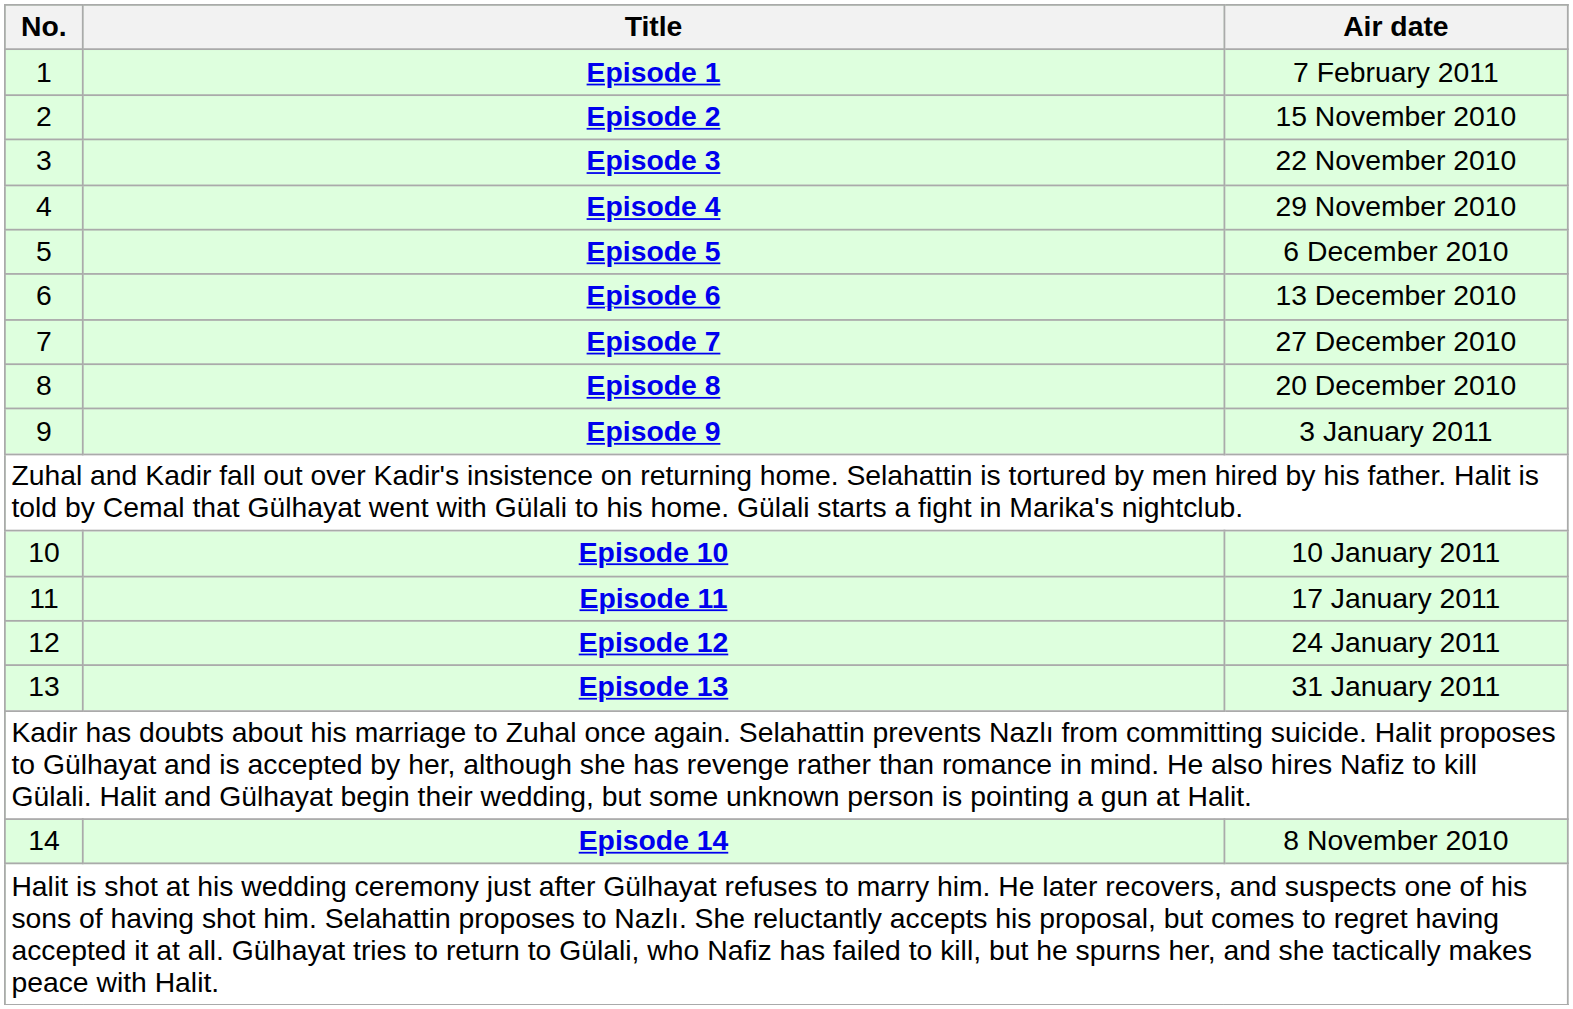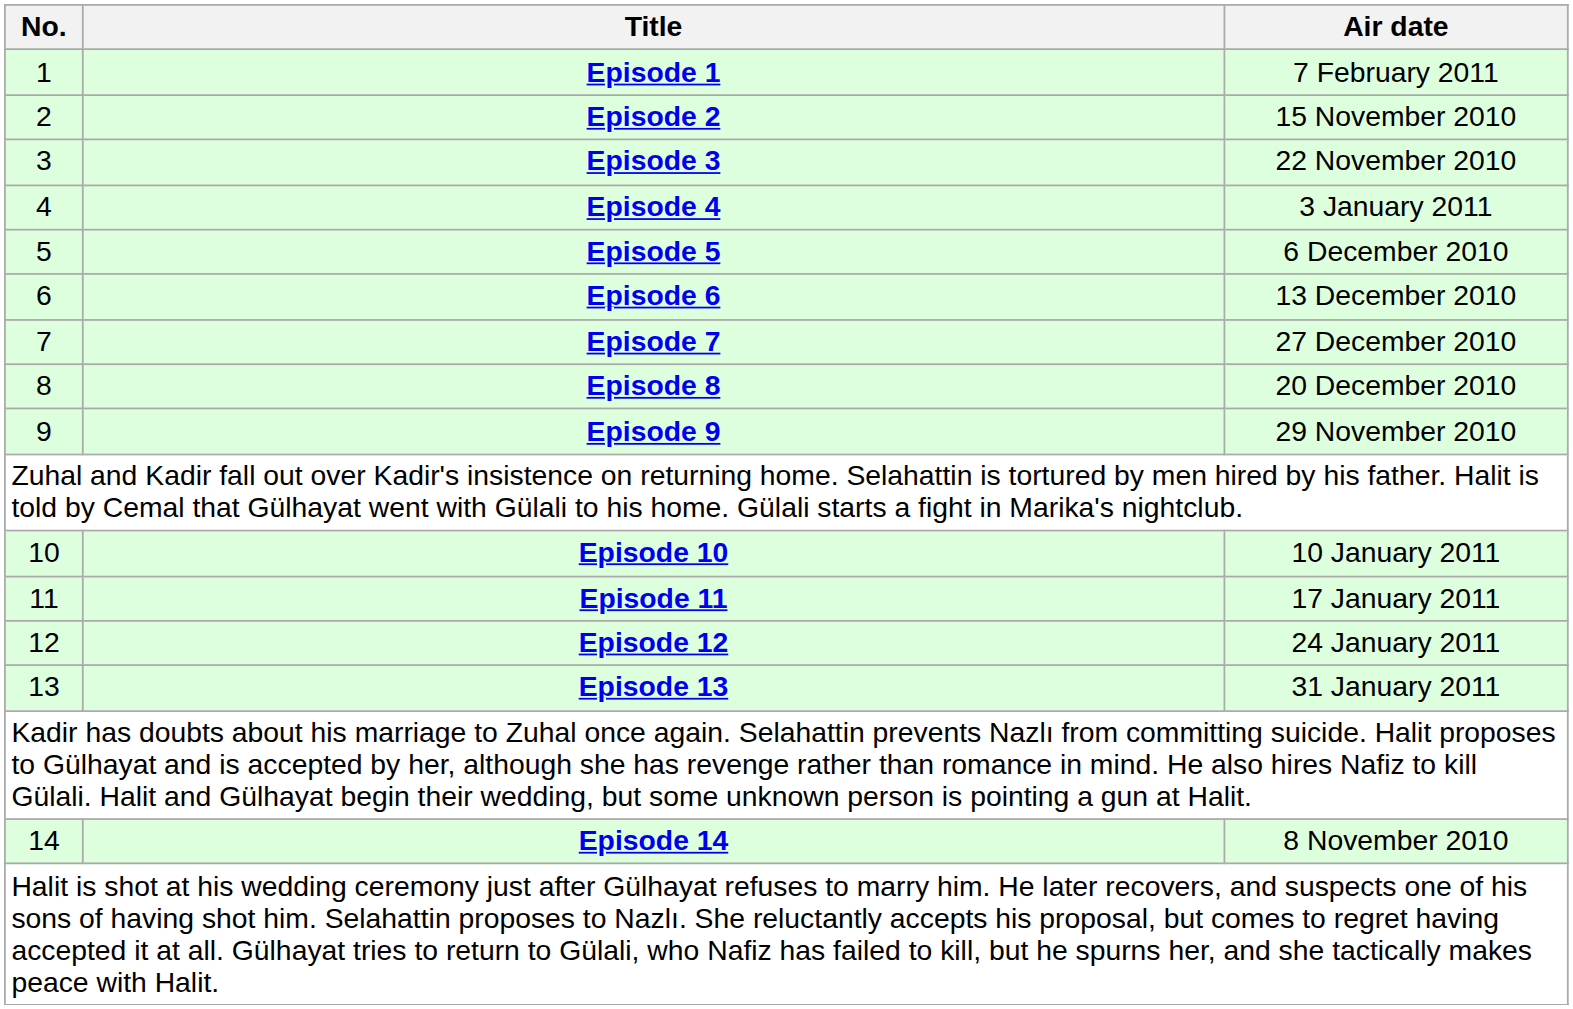 <table class="wikitable" style="width:100%; background:#DEFFDE">
 <tr>
 <th width=5%>No.</th>
 <th>Title</th>
 <th width=22%>Air date</th>
 </tr>
 <tr align="center">
 <td>1</td>
 <td><strong><a href='#'>Episode 1</a></strong></td>
 <td>7 February 2011</td>
 </tr>
 <tr align="center">
 <td>2</td>
 <td><strong><a href='#'>Episode 2</a></strong></td>
 <td>15 November 2010</td>
 </tr>
 <tr align="center">
 <td>3</td>
 <td><strong><a href='#'>Episode 3</a></strong></td>
 <td>22 November 2010</td>
 </tr>
 <tr align="center">
 <td>4</td>
 <td><strong><a href='#'>Episode 4</a></strong></td>
-<td>29 November 2010</td>
+<td>3 January 2011</td>
 </tr>
 <tr align="center">
 <td>5</td>
 <td><strong><a href='#'>Episode 5</a></strong></td>
 <td>6 December 2010</td>
 </tr>
 <tr align="center">
 <td>6</td>
 <td><strong><a href='#'>Episode 6</a></strong></td>
 <td>13 December 2010</td>
 </tr>
 <tr align="center">
 <td>7</td>
 <td><strong><a href='#'>Episode 7</a></strong></td>
 <td>27 December 2010</td>
 </tr>
 <tr align="center">
 <td>8</td>
 <td><strong><a href='#'>Episode 8</a></strong></td>
 <td>20 December 2010</td>
 </tr>
 <tr align="center">
 <td>9</td>
 <td><strong><a href='#'>Episode 9</a></strong></td>
-<td>3 January 2011</td>
+<td>29 November 2010</td>
 </tr>
 <tr bgcolor="FFFFFF">
 <td colspan=3>Zuhal and Kadir fall out over Kadir's insistence on returning home. Selahattin is tortured by men hired by his father. Halit is told by Cemal that Gülhayat went with Gülali to his home. Gülali starts a fight in Marika's nightclub.</td>
 </tr>
 <tr align="center">
 <td>10</td>
 <td><strong><a href='#'>Episode 10</a></strong></td>
 <td>10 January 2011</td>
 </tr>
 <tr align="center">
 <td>11</td>
 <td><strong><a href='#'>Episode 11</a></strong></td>
 <td>17 January 2011</td>
 </tr>
 <tr align="center">
 <td>12</td>
 <td><strong><a href='#'>Episode 12</a></strong></td>
 <td>24 January 2011</td>
 </tr>
 <tr align="center">
 <td>13</td>
 <td><strong><a href='#'>Episode 13</a></strong></td>
 <td>31 January 2011</td>
 </tr>
 <tr bgcolor="FFFFFF">
 <td colspan=3>Kadir has doubts about his marriage to Zuhal once again. Selahattin prevents Nazlı from committing suicide. Halit proposes to Gülhayat and is accepted by her, although she has revenge rather than romance in mind. He also hires Nafiz to kill Gülali. Halit and Gülhayat begin their wedding, but some unknown person is pointing a gun at Halit.</td>
 </tr>
 <tr align="center">
 <td>14</td>
 <td><strong><a href='#'>Episode 14</a></strong></td>
 <td>8 November 2010</td>
 </tr>
 <tr bgcolor="FFFFFF">
 <td colspan=3>Halit is shot at his wedding ceremony just after Gülhayat refuses to marry him. He later recovers, and suspects one of his sons of having shot him. Selahattin proposes to Nazlı. She reluctantly accepts his proposal, but comes to regret having accepted it at all. Gülhayat tries to return to Gülali, who Nafiz has failed to kill, but he spurns her, and she tactically makes peace with Halit.</td>
 </tr>
 <tr align="center">
 </tr>
 <tr>
 </tr>
 </table>
